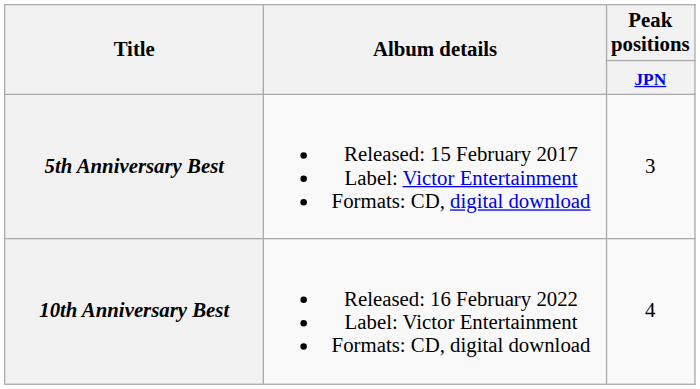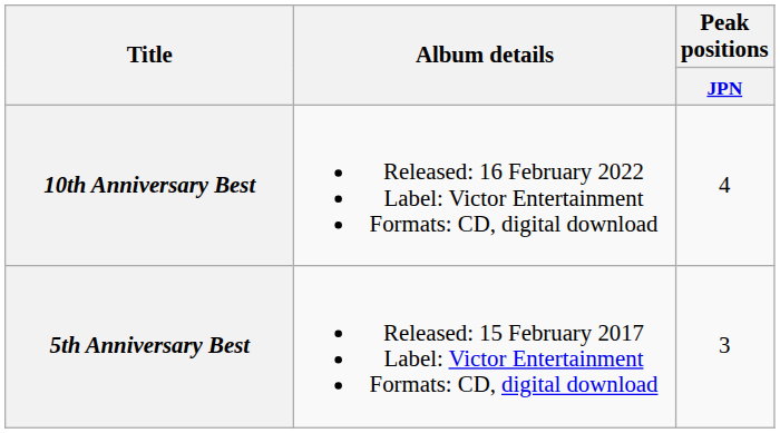 <table class="wikitable plainrowheaders" style="text-align:center;">
 <tr>
 <th style="width:12em;" rowspan="2">Title</th>
 <th style="width:16em;" rowspan="2">Album details</th>
 <th colspan="1">Peak positions</th>
 </tr>
 <tr>
 <th style="width:2.5em;"><small><a href='#'>JPN</a></small><br></th>
 </tr>
 <tr>
+<th scope="row"><em>10th Anniversary Best</em></th>
+<td><br><ul><li>Released: 16 February 2022 </li><li>Label: Victor Entertainment</li><li>Formats: CD, digital download</li></ul></td>
+<td>4</td>
+</tr>
+<tr>
 <th scope="row"><em>5th Anniversary Best</em></th>
 <td><br><ul><li>Released: 15 February 2017 </li><li>Label: <a href='#'>Victor Entertainment</a></li><li>Formats: CD, <a href='#'>digital download</a></li></ul></td>
 <td>3</td>
 </tr>
-<tr>
-<th scope="row"><em>10th Anniversary Best</em></th>
-<td><br><ul><li>Released: 16 February 2022 </li><li>Label: Victor Entertainment</li><li>Formats: CD, digital download</li></ul></td>
-<td>4</td>
-</tr>
 </table>
